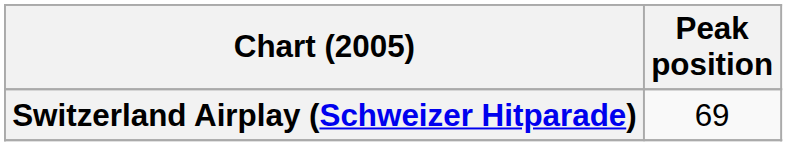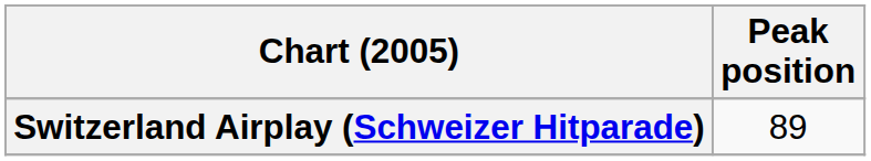 <table class="wikitable sortable plainrowheaders" style="text-align:center">
 <tr>
 <th scope="col">Chart (2005)</th>
 <th scope="col">Peak<br>position</th>
 </tr>
 <tr>
 </tr>
 <tr>
 </tr>
 <tr>
 </tr>
 <tr>
 </tr>
 <tr>
 </tr>
 <tr>
 <th scope="row">Switzerland Airplay (<a href='#'>Schweizer Hitparade</a>)</th>
-<td>69</td>
+<td>89</td>
 </tr>
 <tr>
 </tr>
 <tr>
 </tr>
 <tr>
 </tr>
 </table>
